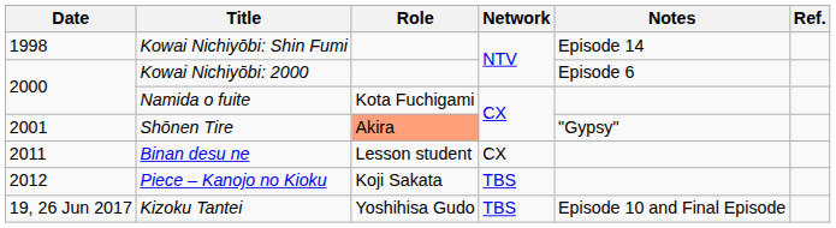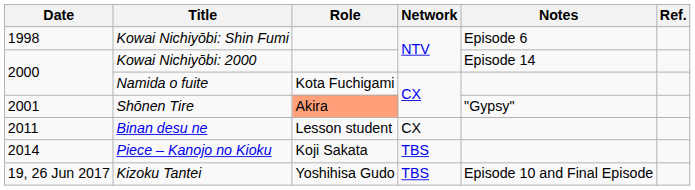 <table class="wikitable">
 <tr>
 <th>Date</th>
 <th>Title</th>
 <th>Role</th>
 <th>Network</th>
 <th>Notes</th>
 <th>Ref.</th>
 </tr>
 <tr>
 <td>1998</td>
 <td><em>Kowai Nichiyōbi: Shin Fumi</em></td>
 <td></td>
 <td rowspan="2"><a href='#'>NTV</a></td>
-<td>Episode 14</td>
+<td>Episode 6</td>
 <td></td>
 </tr>
 <tr>
 <td rowspan="2">2000</td>
 <td><em>Kowai Nichiyōbi: 2000</em></td>
 <td></td>
-<td>Episode 6</td>
+<td>Episode 14</td>
 <td></td>
 </tr>
 <tr>
 <td><em>Namida o fuite</em></td>
 <td>Kota Fuchigami</td>
 <td rowspan="2"><a href='#'>CX</a></td>
 <td></td>
 <td></td>
 </tr>
 <tr>
 <td>2001</td>
 <td><em>Shōnen Tire</em></td>
 <td style="background: lightsalmon;">Akira</td>
 <td>"Gypsy"</td>
 <td></td>
 </tr>
 <tr>
 <td>2011</td>
 <td><em><a href='#'>Binan desu ne</a></em></td>
 <td>Lesson student</td>
 <td>CX</td>
 <td></td>
 <td></td>
 </tr>
 <tr>
-<td>2012</td>
+<td>2014</td>
 <td><em><a href='#'>Piece – Kanojo no Kioku</a></em></td>
 <td>Koji Sakata</td>
 <td><a href='#'>TBS</a></td>
 <td></td>
 <td></td>
 </tr>
 <tr>
 <td>19, 26 Jun 2017</td>
 <td><em>Kizoku Tantei</em></td>
 <td>Yoshihisa Gudo</td>
 <td><a href='#'>TBS</a></td>
 <td>Episode 10 and Final Episode</td>
 <td></td>
 </tr>
 </table>
